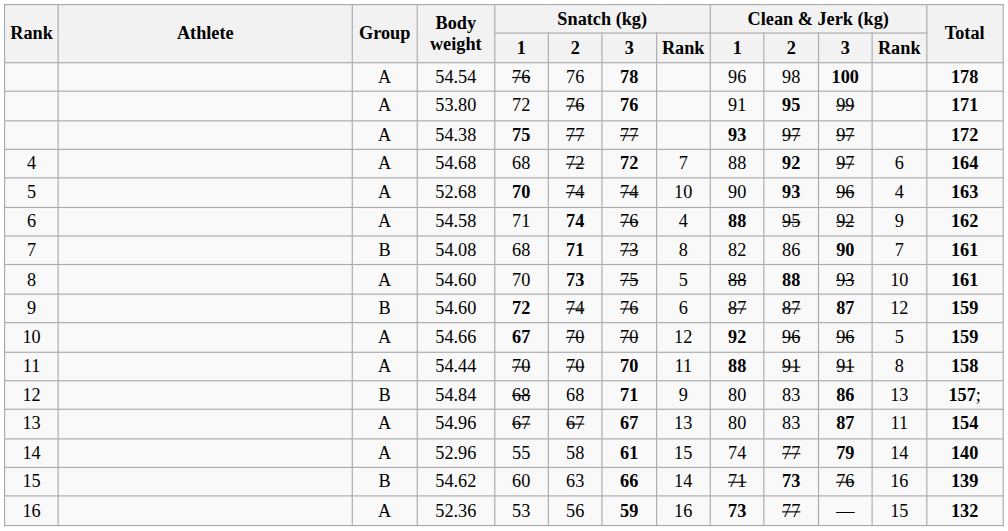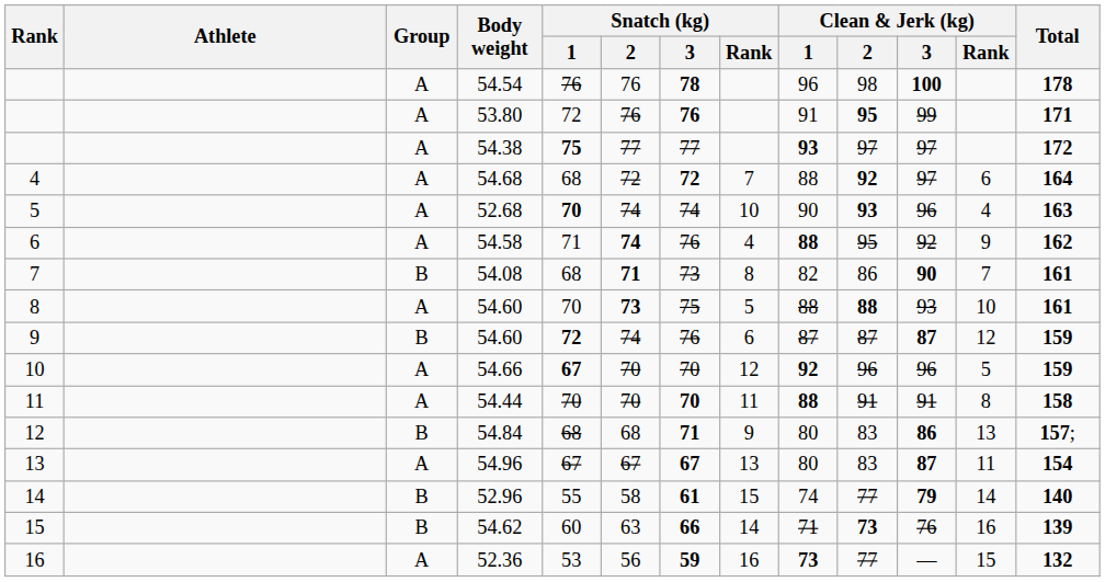 <table class = "wikitable" style="text-align:center;">
 <tr>
 <th rowspan=2 width=40>Rank</th>
 <th rowspan=2 width=250>Athlete</th>
 <th rowspan=2 width=50>Group</th>
 <th rowspan=2 width=60>Body weight</th>
 <th colspan=4>Snatch (kg)</th>
 <th colspan=4>Clean & Jerk (kg)</th>
 <th rowspan=2 width=60>Total</th>
 </tr>
 <tr>
 <th width=40>1</th>
 <th width=40>2</th>
 <th width=40>3</th>
 <th width=40>Rank</th>
 <th width=40>1</th>
 <th width=40>2</th>
 <th width=40>3</th>
 <th width=40>Rank</th>
 </tr>
 <tr>
 <td></td>
 <td align=left></td>
 <td>A</td>
 <td>54.54</td>
 <td><s>76</s></td>
 <td>76</td>
 <td><strong>78</strong></td>
 <td></td>
 <td>96</td>
 <td>98</td>
 <td><strong>100</strong></td>
 <td></td>
 <td><strong>178</strong></td>
 </tr>
 <tr>
 <td></td>
 <td align=left></td>
 <td>A</td>
 <td>53.80</td>
 <td>72</td>
 <td><s>76</s></td>
 <td><strong>76</strong></td>
 <td></td>
 <td>91</td>
 <td><strong>95</strong></td>
 <td><s>99</s></td>
 <td></td>
 <td><strong>171</strong></td>
 </tr>
 <tr>
 <td></td>
 <td align=left></td>
 <td>A</td>
 <td>54.38</td>
 <td><strong>75</strong></td>
 <td><s>77</s></td>
 <td><s>77</s></td>
 <td></td>
 <td><strong>93</strong></td>
 <td><s>97</s></td>
 <td><s>97</s></td>
 <td></td>
 <td><strong>172</strong></td>
 </tr>
 <tr>
 <td>4</td>
 <td align=left></td>
 <td>A</td>
 <td>54.68</td>
 <td>68</td>
 <td><s>72</s></td>
 <td><strong>72</strong></td>
 <td>7</td>
 <td>88</td>
 <td><strong>92</strong></td>
 <td><s>97</s></td>
 <td>6</td>
 <td><strong>164</strong></td>
 </tr>
 <tr>
 <td>5</td>
 <td align=left></td>
 <td>A</td>
 <td>52.68</td>
 <td><strong>70</strong></td>
 <td><s>74</s></td>
 <td><s>74</s></td>
 <td>10</td>
 <td>90</td>
 <td><strong>93</strong></td>
 <td><s>96</s></td>
 <td>4</td>
 <td><strong>163</strong></td>
 </tr>
 <tr>
 <td>6</td>
 <td align=left></td>
 <td>A</td>
 <td>54.58</td>
 <td>71</td>
 <td><strong>74</strong></td>
 <td><s>76</s></td>
 <td>4</td>
 <td><strong>88</strong></td>
 <td><s>95</s></td>
 <td><s>92</s></td>
 <td>9</td>
 <td><strong>162</strong></td>
 </tr>
 <tr>
 <td>7</td>
 <td align=left></td>
 <td>B</td>
 <td>54.08</td>
 <td>68</td>
 <td><strong>71</strong></td>
 <td><s>73</s></td>
 <td>8</td>
 <td>82</td>
 <td>86</td>
 <td><strong>90</strong></td>
 <td>7</td>
 <td><strong>161</strong></td>
 </tr>
 <tr>
 <td>8</td>
 <td align=left></td>
 <td>A</td>
 <td>54.60</td>
 <td>70</td>
 <td><strong>73</strong></td>
 <td><s>75</s></td>
 <td>5</td>
 <td><s>88</s></td>
 <td><strong>88</strong></td>
 <td><s>93</s></td>
 <td>10</td>
 <td><strong>161</strong></td>
 </tr>
 <tr>
 <td>9</td>
 <td align=left></td>
 <td>B</td>
 <td>54.60</td>
 <td><strong>72</strong></td>
 <td><s>74</s></td>
 <td><s>76</s></td>
 <td>6</td>
 <td><s>87</s></td>
 <td><s>87</s></td>
 <td><strong>87</strong></td>
 <td>12</td>
 <td><strong>159</strong></td>
 </tr>
 <tr>
 <td>10</td>
 <td align=left></td>
 <td>A</td>
 <td>54.66</td>
 <td><strong>67</strong></td>
 <td><s>70</s></td>
 <td><s>70</s></td>
 <td>12</td>
 <td><strong>92</strong></td>
 <td><s>96</s></td>
 <td><s>96</s></td>
 <td>5</td>
 <td><strong>159</strong></td>
 </tr>
 <tr>
 <td>11</td>
 <td align=left></td>
 <td>A</td>
 <td>54.44</td>
 <td><s>70</s></td>
 <td><s>70</s></td>
 <td><strong>70</strong></td>
 <td>11</td>
 <td><strong>88</strong></td>
 <td><s>91</s></td>
 <td><s>91</s></td>
 <td>8</td>
 <td><strong>158</strong></td>
 </tr>
 <tr>
 <td>12</td>
 <td align=left></td>
 <td>B</td>
 <td>54.84</td>
 <td><s>68</s></td>
 <td>68</td>
 <td><strong>71</strong></td>
 <td>9</td>
 <td>80</td>
 <td>83</td>
 <td><strong>86</strong></td>
 <td>13</td>
 <td><strong>157</strong>;</td>
 </tr>
 <tr>
 <td>13</td>
 <td align=left></td>
 <td>A</td>
 <td>54.96</td>
 <td><s>67</s></td>
 <td><s>67</s></td>
 <td><strong>67</strong></td>
 <td>13</td>
 <td>80</td>
 <td>83</td>
 <td><strong>87</strong></td>
 <td>11</td>
 <td><strong>154</strong></td>
 </tr>
 <tr>
 <td>14</td>
 <td align=left></td>
-<td>A</td>
+<td>B</td>
 <td>52.96</td>
 <td>55</td>
 <td>58</td>
 <td><strong>61</strong></td>
 <td>15</td>
 <td>74</td>
 <td><s>77</s></td>
 <td><strong>79</strong></td>
 <td>14</td>
 <td><strong>140</strong></td>
 </tr>
 <tr>
 <td>15</td>
 <td align=left></td>
 <td>B</td>
 <td>54.62</td>
 <td>60</td>
 <td>63</td>
 <td><strong>66</strong></td>
 <td>14</td>
 <td><s>71</s></td>
 <td><strong>73</strong></td>
 <td><s>76</s></td>
 <td>16</td>
 <td><strong>139</strong></td>
 </tr>
 <tr>
 <td>16</td>
 <td align=left></td>
 <td>A</td>
 <td>52.36</td>
 <td>53</td>
 <td>56</td>
 <td><strong>59</strong></td>
 <td>16</td>
 <td><strong>73</strong></td>
 <td><s>77</s></td>
 <td>—</td>
 <td>15</td>
 <td><strong>132</strong></td>
 </tr>
 </table>
